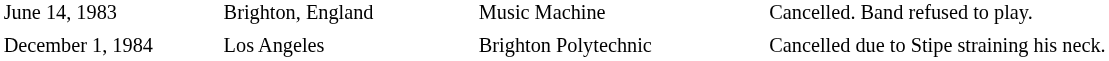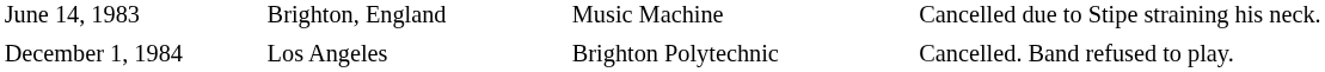 <table cellpadding="2" style="border: 0px solid darkgray; font-size:90%">
 <tr>
 <th width="150"></th>
 <th width="175"></th>
 <th width="200"></th>
 <th width="450"></th>
 </tr>
 <tr border="0">
 <td>June 14, 1983</td>
 <td>Brighton, England</td>
 <td>Music Machine</td>
-<td>Cancelled. Band refused to play.</td>
+<td>Cancelled due to Stipe straining his neck.</td>
 </tr>
 <tr>
 <td>December 1, 1984</td>
 <td>Los Angeles</td>
 <td>Brighton Polytechnic</td>
-<td>Cancelled due to Stipe straining his neck.</td>
+<td>Cancelled. Band refused to play.</td>
 </tr>
 <tr>
 </tr>
 </table>
